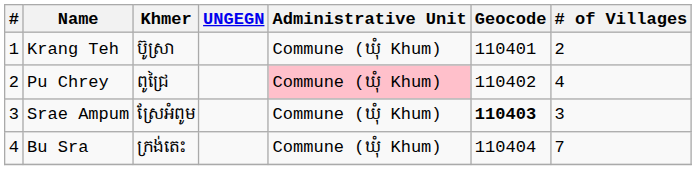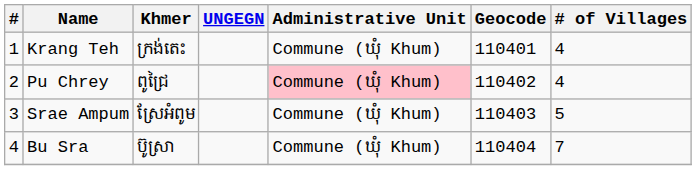 <table class="wikitable sortable">
 <tr>
 <th>#</th>
 <th>Name</th>
 <th>Khmer</th>
 <th><a href='#'>UNGEGN</a></th>
 <th>Administrative Unit</th>
 <th>Geocode</th>
 <th># of Villages</th>
 </tr>
 <tr>
 <td>1</td>
 <td>Krang Teh</td>
-<td>ប៊ូស្រា</td>
+<td>ក្រង់តេះ</td>
 <td></td>
 <td>Commune (ឃុំ Khum)</td>
 <td>110401</td>
-<td>2</td>
+<td>4</td>
 </tr>
 <tr>
 <td>2</td>
 <td>Pu Chrey</td>
 <td>ពូជ្រៃ</td>
 <td></td>
 <td style="background: pink;">Commune (ឃុំ Khum)</td>
 <td>110402</td>
 <td>4</td>
 </tr>
 <tr>
 <td>3</td>
 <td>Srae Ampum</td>
 <td>ស្រែអំពូម</td>
 <td></td>
 <td>Commune (ឃុំ Khum)</td>
-<td><strong>110403</strong></td>
-<td>3</td>
+<td>110403</td>
+<td>5</td>
 </tr>
 <tr>
 <td>4</td>
 <td>Bu Sra</td>
-<td>ក្រង់តេះ</td>
+<td>ប៊ូស្រា</td>
 <td></td>
 <td>Commune (ឃុំ Khum)</td>
 <td>110404</td>
 <td>7</td>
 </tr>
 <tr>
 </tr>
 </table>
